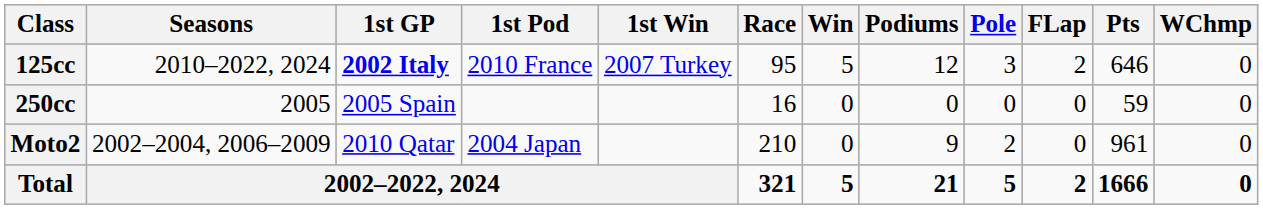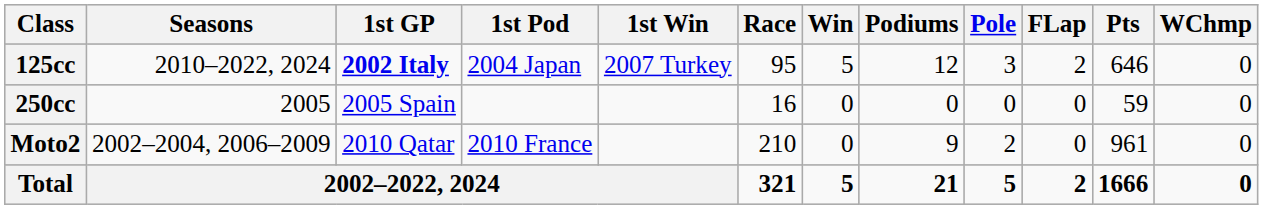 <table class="wikitable" style=text-align:right>
 <tr>
 <th>Class</th>
 <th>Seasons</th>
 <th>1st GP</th>
 <th>1st Pod</th>
 <th>1st Win</th>
 <th>Race</th>
 <th>Win</th>
 <th>Podiums</th>
 <th><a href='#'>Pole</a></th>
 <th>FLap</th>
 <th>Pts</th>
 <th>WChmp</th>
 </tr>
 <tr>
 <th>125cc</th>
 <td>2010–2022, 2024</td>
 <td align="left"><strong><a href='#'>2002 Italy</a></strong></td>
-<td align="left"><a href='#'>2010 France</a></td>
+<td align="left"><a href='#'>2004 Japan</a></td>
 <td align="left"><a href='#'>2007 Turkey</a></td>
 <td>95</td>
 <td>5</td>
 <td>12</td>
 <td>3</td>
 <td>2</td>
 <td>646</td>
 <td>0</td>
 </tr>
 <tr>
 <th>250cc</th>
 <td>2005</td>
 <td align="left"><a href='#'>2005 Spain</a></td>
 <td align="left"></td>
 <td align="left"></td>
 <td>16</td>
 <td>0</td>
 <td>0</td>
 <td>0</td>
 <td>0</td>
 <td>59</td>
 <td>0</td>
 </tr>
 <tr>
 <th>Moto2</th>
 <td>2002–2004, 2006–2009</td>
 <td align="left"><a href='#'>2010 Qatar</a></td>
-<td align="left"><a href='#'>2004 Japan</a></td>
+<td align="left"><a href='#'>2010 France</a></td>
 <td align="left"></td>
 <td>210</td>
 <td>0</td>
 <td>9</td>
 <td>2</td>
 <td>0</td>
 <td>961</td>
 <td>0</td>
 </tr>
 <tr>
 <th>Total</th>
 <th colspan=4>2002–2022, 2024</th>
 <td><strong>321</strong></td>
 <td><strong>5</strong></td>
 <td><strong>21</strong></td>
 <td><strong>5</strong></td>
 <td><strong>2</strong></td>
 <td><strong>1666</strong></td>
 <td><strong>0</strong></td>
 </tr>
 </table>
